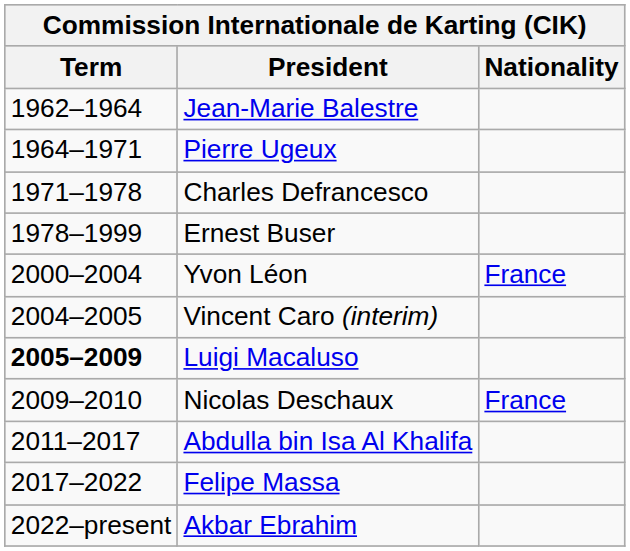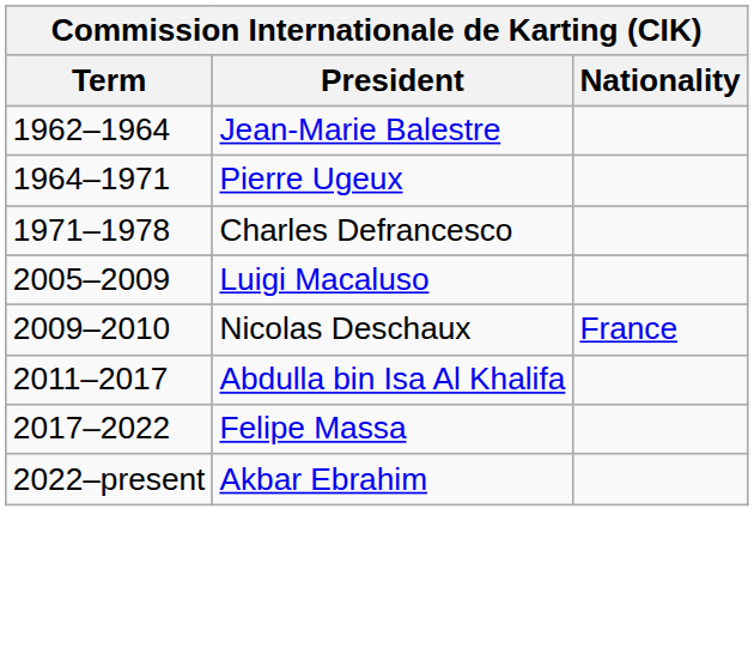 <table class="wikitable">
 <tr>
 <th colspan="3">Commission Internationale de Karting (CIK)</th>
 </tr>
 <tr>
 <th>Term</th>
 <th>President</th>
 <th>Nationality</th>
 </tr>
 <tr>
 <td>1962–1964</td>
 <td><a href='#'>Jean-Marie Balestre</a></td>
 <td></td>
 </tr>
 <tr>
 <td>1964–1971</td>
 <td><a href='#'>Pierre Ugeux</a></td>
 <td></td>
 </tr>
 <tr>
 <td>1971–1978</td>
 <td>Charles Defrancesco</td>
 <td></td>
 </tr>
 <tr>
-<td>1978–1999</td>
-<td>Ernest Buser</td>
-<td></td>
-</tr>
-<tr>
-<td>2000–2004</td>
-<td>Yvon Léon</td>
-<td> <a href='#'>France</a></td>
-</tr>
-<tr>
-<td>2004–2005</td>
-<td>Vincent Caro <em>(interim)</em></td>
-<td></td>
-</tr>
-<tr>
-<td><strong>2005–2009</strong></td>
+<td>2005–2009</td>
 <td><a href='#'>Luigi Macaluso</a></td>
 <td></td>
 </tr>
 <tr>
 <td>2009–2010</td>
 <td>Nicolas Deschaux</td>
 <td> <a href='#'>France</a></td>
 </tr>
 <tr>
 <td>2011–2017</td>
 <td><a href='#'>Abdulla bin Isa Al Khalifa</a></td>
 <td></td>
 </tr>
 <tr>
 <td>2017–2022</td>
 <td><a href='#'>Felipe Massa</a></td>
 <td></td>
 </tr>
 <tr>
 <td>2022–present</td>
 <td><a href='#'>Akbar Ebrahim</a></td>
 <td></td>
 </tr>
 </table>
